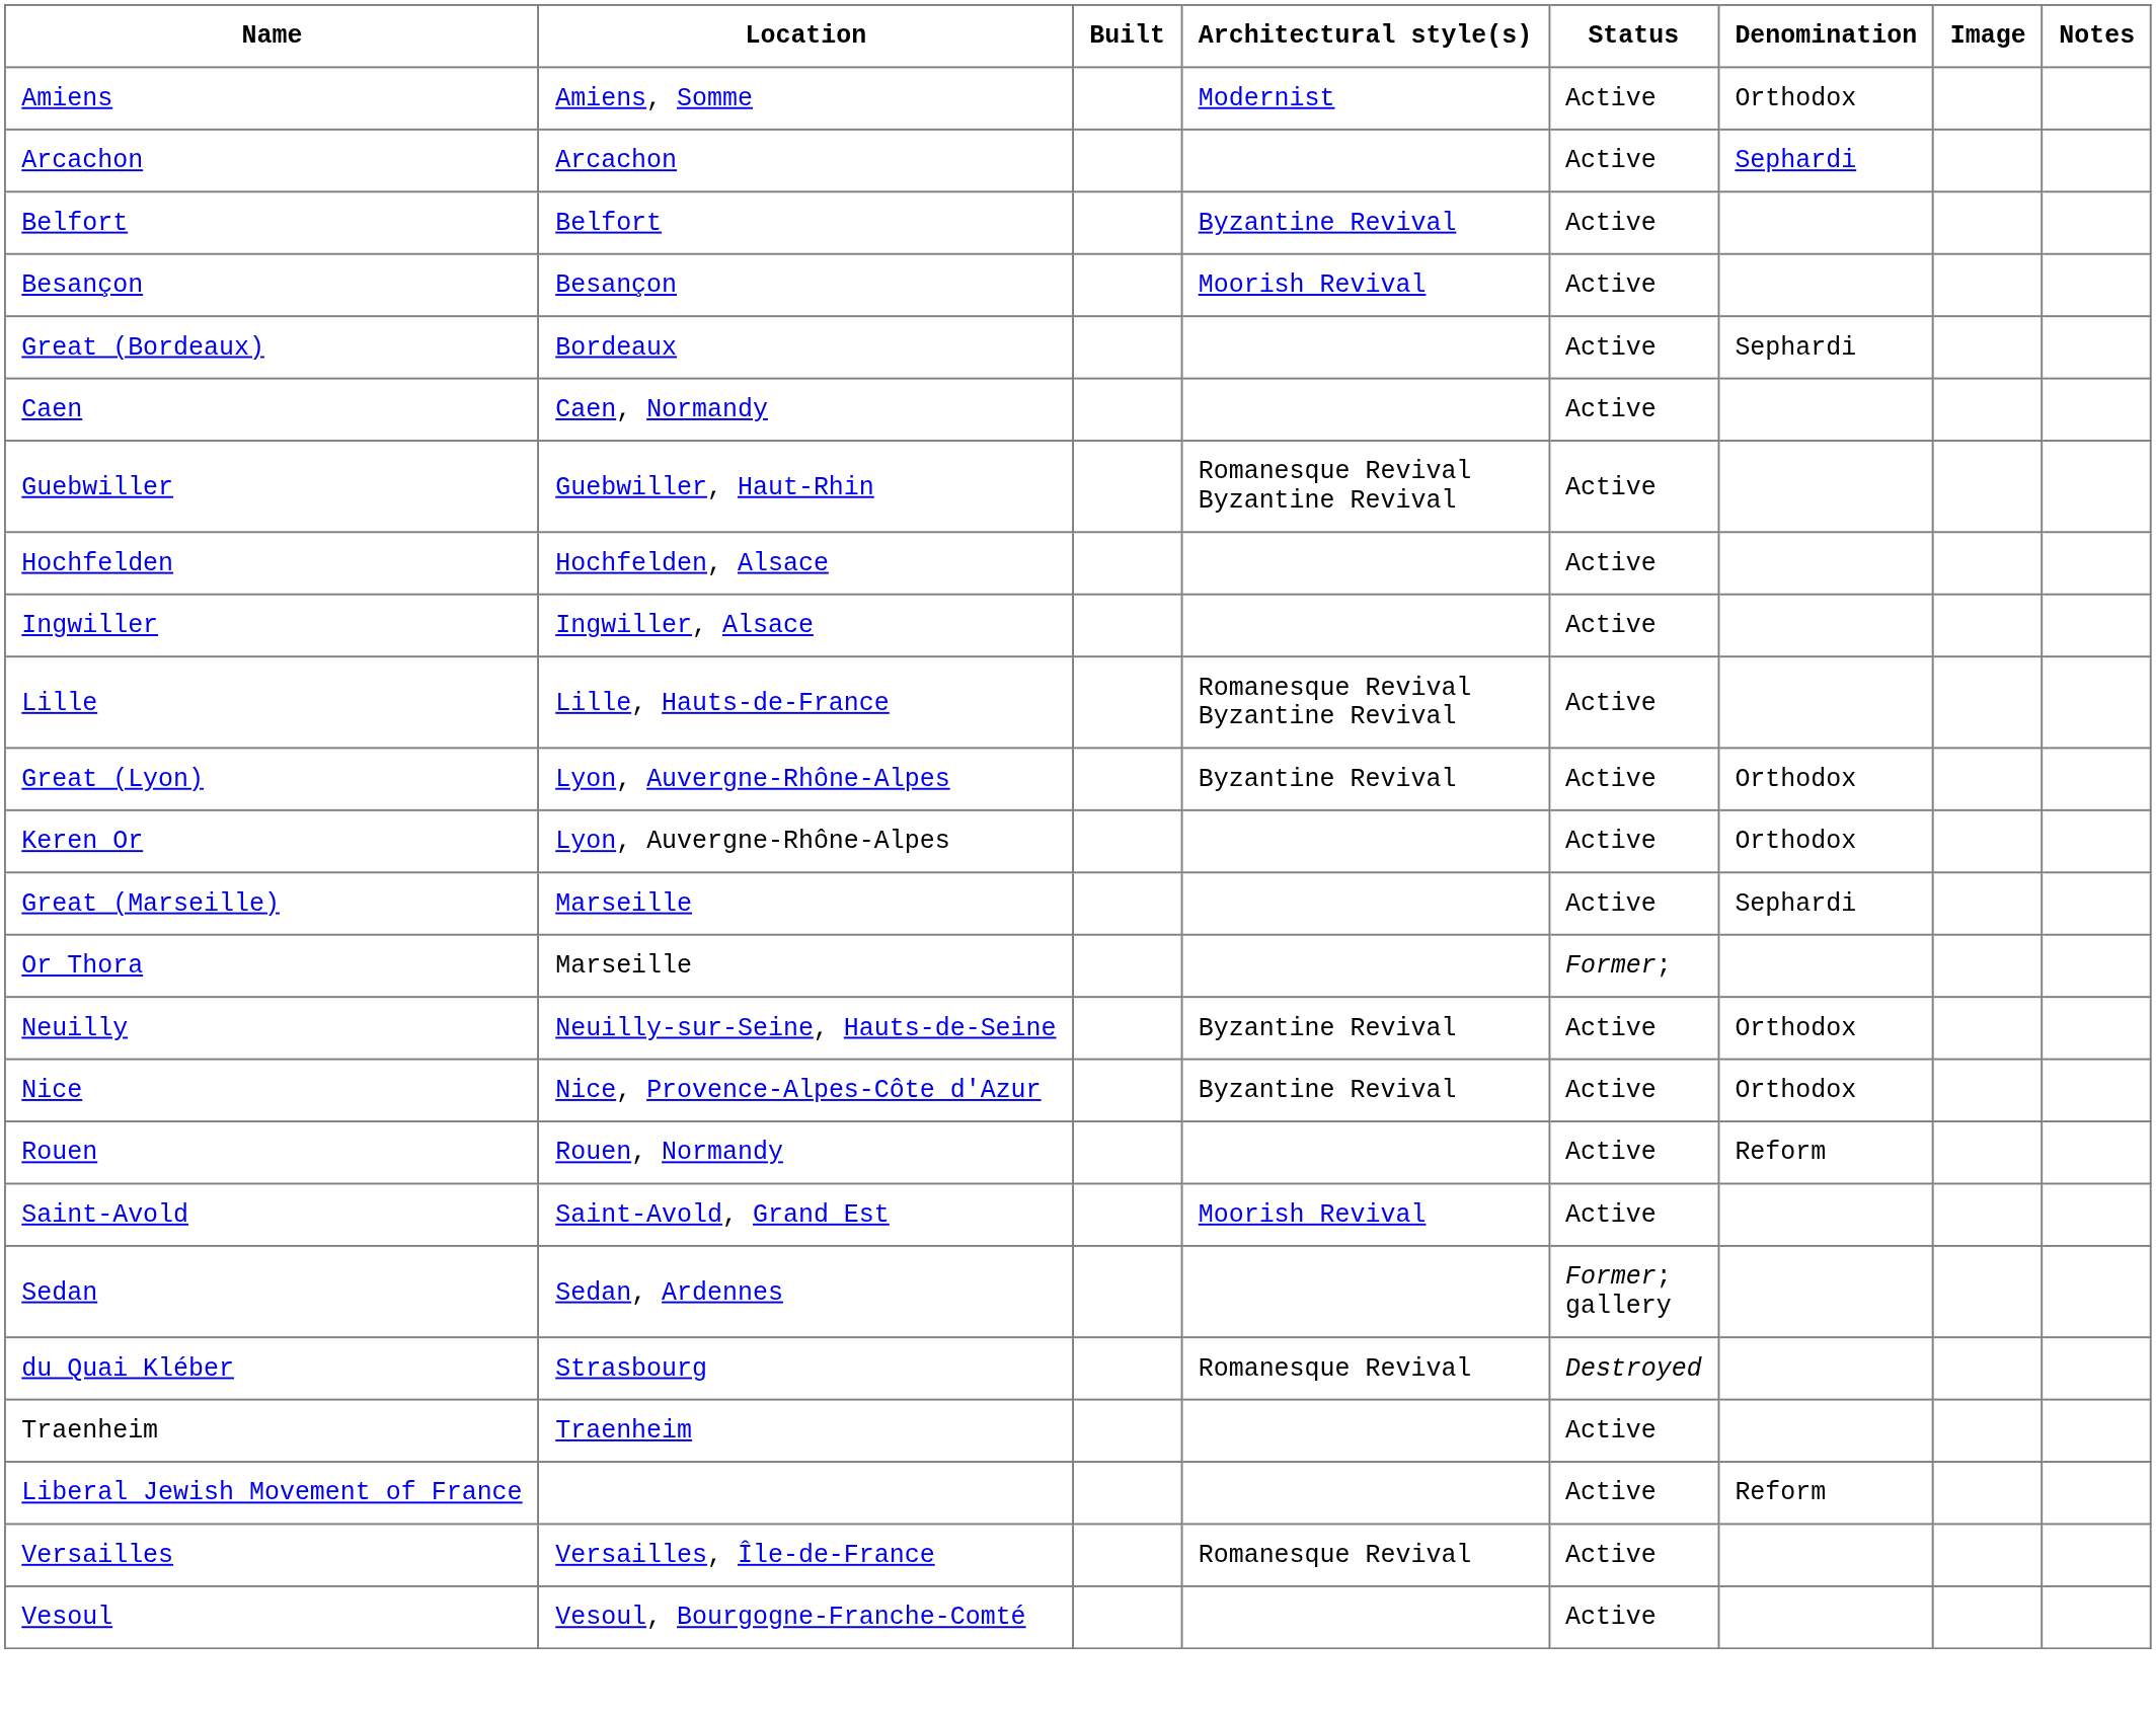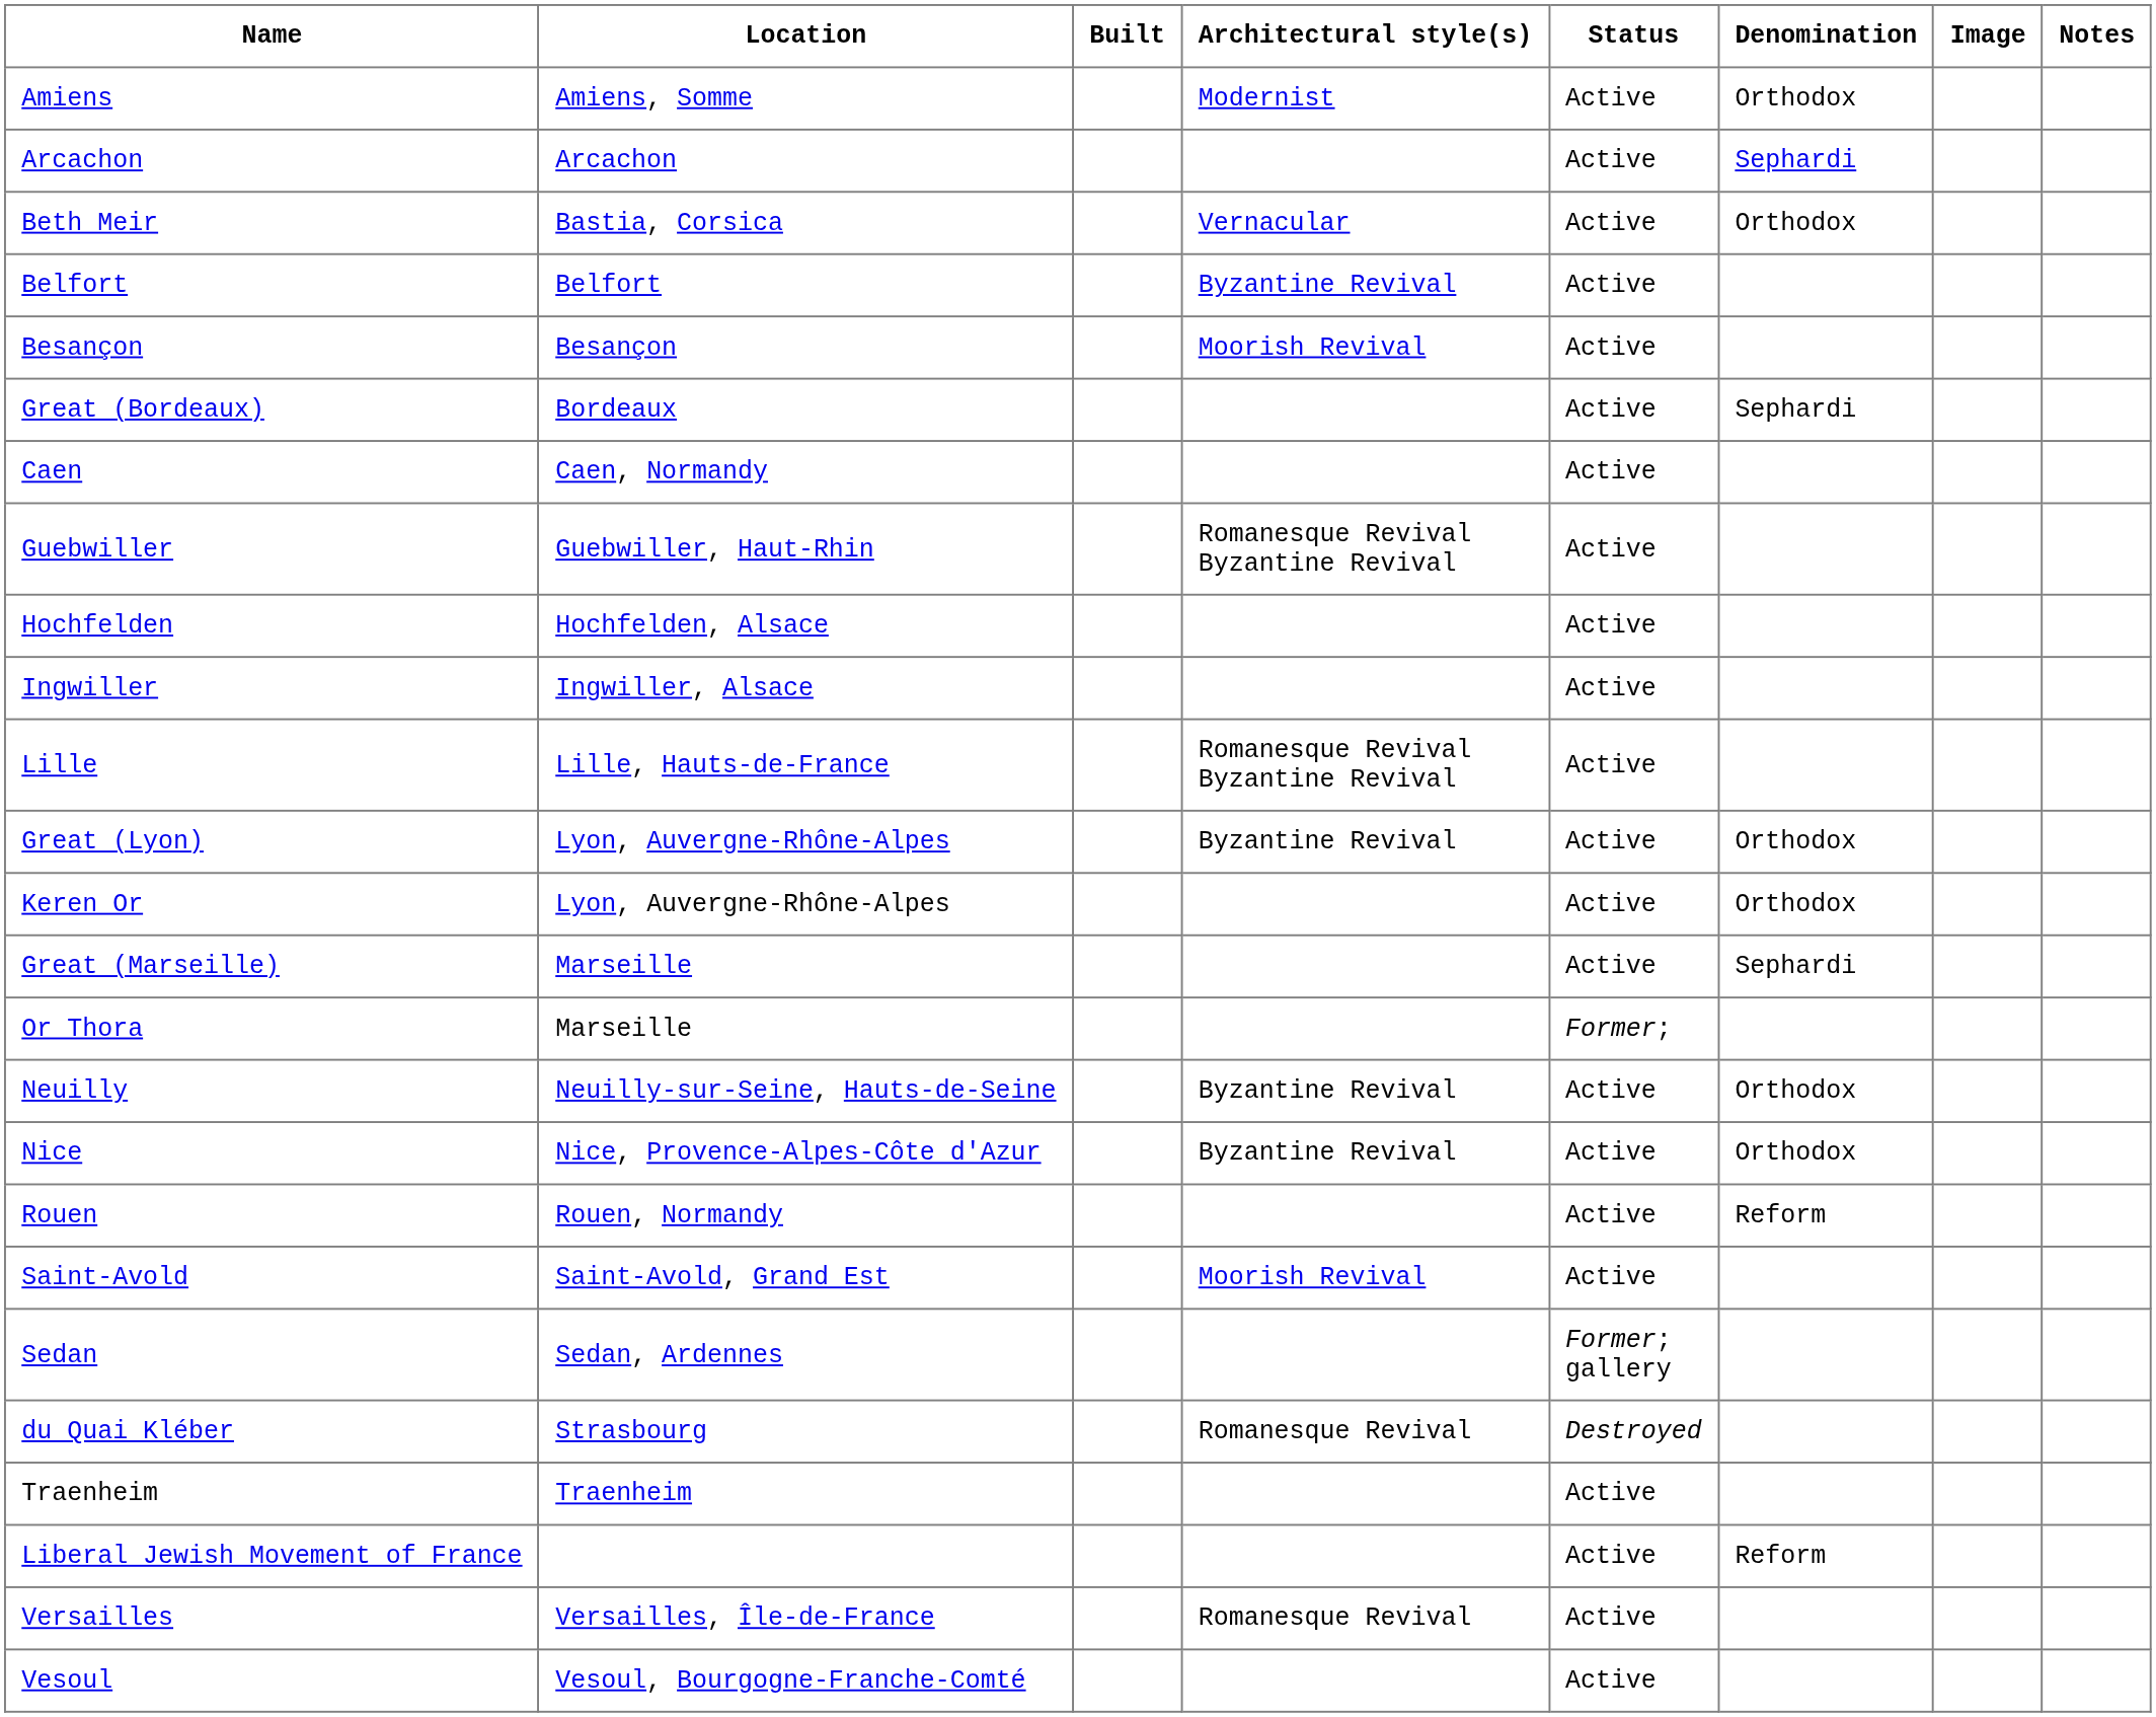 <table class="toccolours" border="1" cellpadding="8" style="border-collapse: collapse;" class="wikitable sortable">
 <tr>
 <th>Name</th>
 <th>Location</th>
 <th>Built</th>
 <th>Architectural style(s)</th>
 <th>Status</th>
 <th>Denomination</th>
 <th>Image</th>
 <th>Notes</th>
 </tr>
 <tr>
 <td><a href='#'>Amiens</a></td>
 <td><a href='#'>Amiens</a>, <a href='#'>Somme</a></td>
 <td align=center></td>
 <td><a href='#'>Modernist</a></td>
 <td>Active</td>
 <td>Orthodox</td>
 <td></td>
 <td></td>
 </tr>
 <tr>
 <td><a href='#'>Arcachon</a></td>
 <td><a href='#'>Arcachon</a></td>
 <td align=center></td>
 <td></td>
 <td>Active</td>
 <td><a href='#'>Sephardi</a></td>
+<td></td>
+<td></td>
+</tr>
+<tr>
+<td><a href='#'>Beth Meir</a></td>
+<td><a href='#'>Bastia</a>, <a href='#'>Corsica</a></td>
+<td align=center></td>
+<td><a href='#'>Vernacular</a></td>
+<td>Active</td>
+<td>Orthodox</td>
 <td></td>
 <td></td>
 </tr>
 <tr>
 <td><a href='#'>Belfort</a></td>
 <td><a href='#'>Belfort</a></td>
 <td align=center></td>
 <td><a href='#'>Byzantine Revival</a></td>
 <td>Active</td>
 <td></td>
 <td></td>
 <td></td>
 </tr>
 <tr>
 <td><a href='#'>Besançon</a></td>
 <td><a href='#'>Besançon</a></td>
 <td align=center></td>
 <td><a href='#'>Moorish Revival</a></td>
 <td>Active</td>
 <td></td>
 <td></td>
 <td></td>
 </tr>
 <tr>
 <td><a href='#'>Great (Bordeaux)</a></td>
 <td><a href='#'>Bordeaux</a></td>
 <td align=center></td>
 <td></td>
 <td>Active</td>
 <td>Sephardi</td>
 <td></td>
 <td></td>
 </tr>
 <tr>
 <td><a href='#'>Caen</a></td>
 <td><a href='#'>Caen</a>, <a href='#'>Normandy</a></td>
 <td align=center></td>
 <td></td>
 <td>Active</td>
 <td></td>
 <td></td>
 <td></td>
 </tr>
 <tr>
 <td><a href='#'>Guebwiller</a></td>
 <td><a href='#'>Guebwiller</a>, <a href='#'>Haut-Rhin</a></td>
 <td align=center></td>
 <td>Romanesque Revival<br>Byzantine Revival</td>
 <td>Active</td>
 <td></td>
 <td></td>
 <td></td>
 </tr>
 <tr>
 <td><a href='#'>Hochfelden</a></td>
 <td><a href='#'>Hochfelden</a>, <a href='#'>Alsace</a></td>
 <td align=center></td>
 <td></td>
 <td>Active</td>
 <td></td>
 <td></td>
 <td></td>
 </tr>
 <tr>
 <td><a href='#'>Ingwiller</a></td>
 <td><a href='#'>Ingwiller</a>, <a href='#'>Alsace</a></td>
 <td align=center></td>
 <td></td>
 <td>Active</td>
 <td></td>
 <td></td>
 <td></td>
 </tr>
 <tr>
 <td><a href='#'>Lille</a></td>
 <td><a href='#'>Lille</a>, <a href='#'>Hauts-de-France</a></td>
 <td align=center></td>
 <td>Romanesque Revival<br>Byzantine Revival</td>
 <td>Active</td>
 <td></td>
 <td></td>
 <td></td>
 </tr>
 <tr>
 <td><a href='#'>Great (Lyon)</a></td>
 <td><a href='#'>Lyon</a>, <a href='#'>Auvergne-Rhône-Alpes</a></td>
 <td align=center></td>
 <td>Byzantine Revival</td>
 <td>Active</td>
 <td>Orthodox</td>
 <td></td>
 <td></td>
 </tr>
 <tr>
 <td><a href='#'>Keren Or</a></td>
 <td><a href='#'>Lyon</a>, Auvergne-Rhône-Alpes</td>
 <td align=center></td>
 <td></td>
 <td>Active</td>
 <td>Orthodox</td>
 <td></td>
 <td></td>
 </tr>
 <tr>
 <td><a href='#'>Great (Marseille)</a></td>
 <td><a href='#'>Marseille</a></td>
 <td align=center></td>
 <td></td>
 <td>Active</td>
 <td>Sephardi</td>
 <td></td>
 <td></td>
 </tr>
 <tr>
 <td><a href='#'>Or Thora</a><br></td>
 <td>Marseille</td>
 <td align=center></td>
 <td></td>
 <td><em>Former</em>;<br></td>
 <td></td>
 <td></td>
 <td></td>
 </tr>
 <tr>
 <td><a href='#'>Neuilly</a></td>
 <td><a href='#'>Neuilly-sur-Seine</a>, <a href='#'>Hauts-de-Seine</a></td>
 <td align=center></td>
 <td>Byzantine Revival</td>
 <td>Active</td>
 <td>Orthodox</td>
 <td></td>
 <td></td>
 </tr>
 <tr>
 <td><a href='#'>Nice</a></td>
 <td><a href='#'>Nice</a>, <a href='#'>Provence-Alpes-Côte d'Azur</a></td>
 <td align=center></td>
 <td>Byzantine Revival</td>
 <td>Active</td>
 <td>Orthodox</td>
 <td></td>
 <td></td>
 </tr>
 <tr>
 <td><a href='#'>Rouen</a></td>
 <td><a href='#'>Rouen</a>, <a href='#'>Normandy</a></td>
 <td align=center></td>
 <td></td>
 <td>Active</td>
 <td>Reform</td>
 <td></td>
 <td></td>
 </tr>
 <tr>
 <td><a href='#'>Saint-Avold</a></td>
 <td><a href='#'>Saint-Avold</a>, <a href='#'>Grand Est</a></td>
 <td align=center></td>
 <td><a href='#'>Moorish Revival</a></td>
 <td>Active</td>
 <td></td>
 <td></td>
 <td></td>
 </tr>
 <tr>
 <td><a href='#'>Sedan</a></td>
 <td><a href='#'>Sedan</a>, <a href='#'>Ardennes</a></td>
 <td align=center></td>
 <td></td>
 <td><em>Former</em>;<br>gallery</td>
 <td></td>
 <td></td>
 <td></td>
 </tr>
 <tr>
 <td><a href='#'>du Quai Kléber</a></td>
 <td><a href='#'>Strasbourg</a></td>
 <td align=center></td>
 <td>Romanesque Revival</td>
 <td><em>Destroyed</em></td>
 <td></td>
 <td></td>
 <td></td>
 </tr>
 <tr>
 <td>Traenheim</td>
 <td><a href='#'>Traenheim</a></td>
 <td align=center></td>
 <td></td>
 <td>Active</td>
 <td></td>
 <td></td>
 <td></td>
 </tr>
 <tr>
 <td><a href='#'>Liberal Jewish Movement of France</a></td>
 <td></td>
 <td align=center></td>
 <td></td>
 <td>Active</td>
 <td>Reform</td>
 <td></td>
 <td></td>
 </tr>
 <tr>
 <td><a href='#'>Versailles</a></td>
 <td><a href='#'>Versailles</a>, <a href='#'>Île-de-France</a></td>
 <td align=center></td>
 <td>Romanesque Revival</td>
 <td>Active</td>
 <td></td>
 <td></td>
 <td></td>
 </tr>
 <tr>
 <td><a href='#'>Vesoul</a></td>
 <td><a href='#'>Vesoul</a>, <a href='#'>Bourgogne-Franche-Comté</a></td>
 <td align=center></td>
 <td></td>
 <td>Active</td>
 <td></td>
 <td></td>
 <td></td>
 </tr>
 </table>
